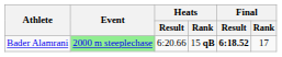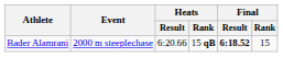 <table class="wikitable" style="font-size:90%">
 <tr>
 <th rowspan=2>Athlete</th>
 <th rowspan=2>Event</th>
 <th colspan=2>Heats</th>
 <th colspan=2>Final</th>
 </tr>
 <tr style="font-size:95%">
 <th>Result</th>
 <th>Rank</th>
 <th>Result</th>
 <th>Rank</th>
 </tr>
 <tr align=center>
 <td align=left><a href='#'>Bader Alamrani</a></td>
-<td align=left style="background: lightgreen;"><a href='#'>2000 m steeplechase</a></td>
+<td align=left><a href='#'>2000 m steeplechase</a></td>
 <td>6:20.66</td>
 <td>15 <strong>qB</strong></td>
 <td><strong>6:18.52</strong></td>
-<td>17</td>
+<td>15</td>
 </tr>
 </table>
